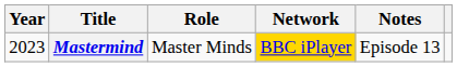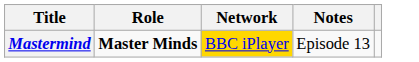 <table class="wikitable sortable plainrowheaders">
 <tr>
-<th scope="col">Year</th>
 <th scope="col">Title</th>
 <th scope="col">Role</th>
 <th scope="col">Network</th>
 <th class="unsortable" scope="col">Notes</th>
 <th class="unsortable" scope="col"></th>
 </tr>
 <tr>
-<td>2023</td>
 <th scope="row"><em><a href='#'>Mastermind</a></em></th>
-<td>Master Minds</td>
+<td><strong>Master Minds</strong></td>
 <td style="background: gold;"><a href='#'>BBC iPlayer</a></td>
 <td>Episode 13</td>
 <td style="text-align:center;"></td>
 </tr>
 </table>
